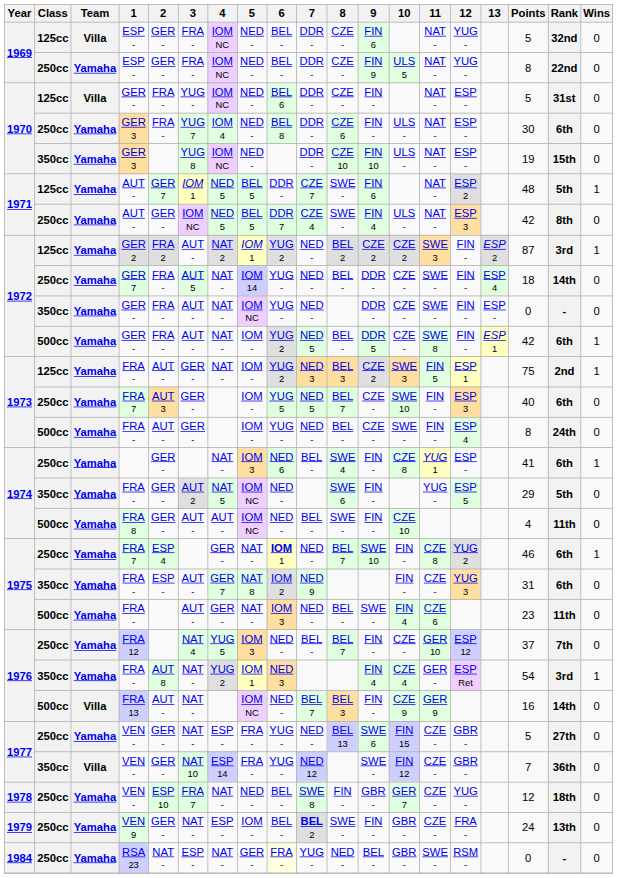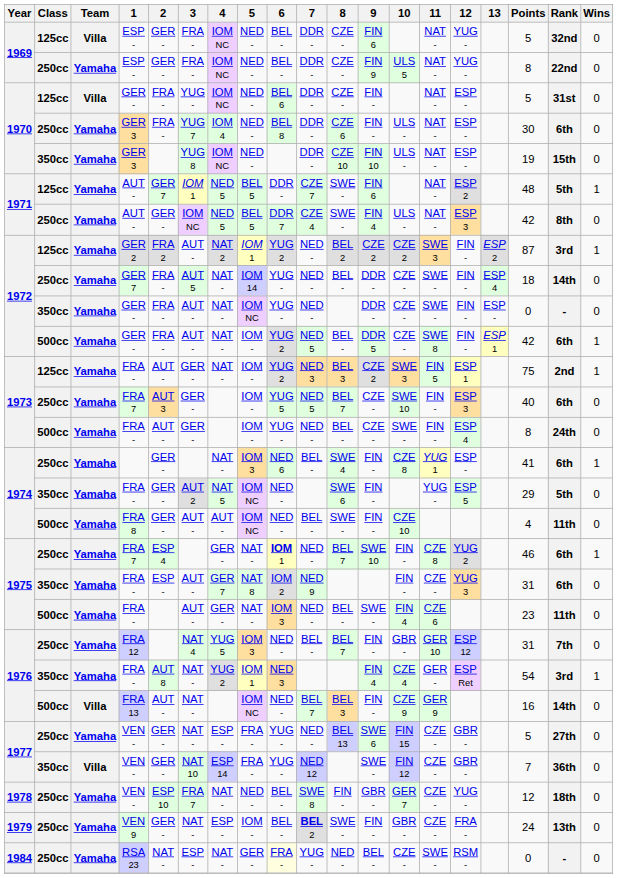 <table class="wikitable" style="text-align:center; font-size:95%">
 <tr>
 <th>Year</th>
 <th>Class</th>
 <th>Team</th>
 <th>1</th>
 <th>2</th>
 <th>3</th>
 <th>4</th>
 <th>5</th>
 <th>6</th>
 <th>7</th>
 <th>8</th>
 <th>9</th>
 <th>10</th>
 <th>11</th>
 <th>12</th>
 <th>13</th>
 <th>Points</th>
 <th>Rank</th>
 <th>Wins</th>
 </tr>
 <tr>
 <th rowspan=2><a href='#'>1969</a></th>
 <th>125cc</th>
 <th>Villa</th>
 <td><a href='#'>ESP</a><br><small>-</small></td>
 <td><a href='#'>GER</a><br><small>-</small></td>
 <td><a href='#'>FRA</a><br><small>-</small></td>
 <td style="background:#EFCFFF;"><a href='#'>IOM</a><br><small>NC</small></td>
 <td><a href='#'>NED</a><br><small>-</small></td>
 <td><a href='#'>BEL</a><br><small>-</small></td>
 <td><a href='#'>DDR</a><br><small>-</small></td>
 <td><a href='#'>CZE</a><br><small>-</small></td>
 <td style="background:#DFFFDF;"><a href='#'>FIN</a><br><small>6</small></td>
 <td></td>
 <td><a href='#'>NAT</a><br><small>-</small></td>
 <td><a href='#'>YUG</a><br><small>-</small></td>
 <td></td>
 <td>5</td>
 <th>32nd</th>
 <td>0</td>
 </tr>
 <tr>
 <th>250cc</th>
 <th><a href='#'>Yamaha</a></th>
 <td><a href='#'>ESP</a><br><small>-</small></td>
 <td><a href='#'>GER</a><br><small>-</small></td>
 <td><a href='#'>FRA</a><br><small>-</small></td>
 <td style="background:#EFCFFF;"><a href='#'>IOM</a><br><small>NC</small></td>
 <td><a href='#'>NED</a><br><small>-</small></td>
 <td><a href='#'>BEL</a><br><small>-</small></td>
 <td><a href='#'>DDR</a><br><small>-</small></td>
 <td><a href='#'>CZE</a><br><small>-</small></td>
 <td style="background:#DFFFDF;"><a href='#'>FIN</a><br><small>9</small></td>
 <td style="background:#DFFFDF;"><a href='#'>ULS</a><br><small>5</small></td>
 <td><a href='#'>NAT</a><br><small>-</small></td>
 <td><a href='#'>YUG</a><br><small>-</small></td>
 <td></td>
 <td>8</td>
 <th>22nd</th>
 <td>0</td>
 </tr>
 <tr>
 <th rowspan=3><a href='#'>1970</a></th>
 <th>125cc</th>
 <th>Villa</th>
 <td><a href='#'>GER</a><br><small>-</small></td>
 <td><a href='#'>FRA</a><br><small>-</small></td>
 <td><a href='#'>YUG</a><br><small>-</small></td>
 <td style="background:#EFCFFF;"><a href='#'>IOM</a><br><small>NC</small></td>
 <td><a href='#'>NED</a><br><small>-</small></td>
 <td style="background:#DFFFDF;"><a href='#'>BEL</a><br><small>6</small></td>
 <td><a href='#'>DDR</a><br><small>-</small></td>
 <td><a href='#'>CZE</a><br><small>-</small></td>
 <td><a href='#'>FIN</a><br><small>-</small></td>
 <td></td>
 <td><a href='#'>NAT</a><br><small>-</small></td>
 <td><a href='#'>ESP</a><br><small>-</small></td>
 <td></td>
 <td>5</td>
 <th>31st</th>
 <td>0</td>
 </tr>
 <tr>
 <th>250cc</th>
 <th><a href='#'>Yamaha</a></th>
 <td style="background:#FFDF9F;"><a href='#'>GER</a><br><small>3</small></td>
 <td><a href='#'>FRA</a><br><small>-</small></td>
 <td style="background:#DFFFDF;"><a href='#'>YUG</a><br><small>7</small></td>
 <td style="background:#DFFFDF;"><a href='#'>IOM</a><br><small>4</small></td>
 <td><a href='#'>NED</a><br><small>-</small></td>
 <td style="background:#DFFFDF;"><a href='#'>BEL</a><br><small>8</small></td>
 <td><a href='#'>DDR</a><br><small>-</small></td>
 <td style="background:#DFFFDF;"><a href='#'>CZE</a><br><small>6</small></td>
 <td><a href='#'>FIN</a><br><small>-</small></td>
 <td><a href='#'>ULS</a><br><small>-</small></td>
 <td><a href='#'>NAT</a><br><small>-</small></td>
 <td><a href='#'>ESP</a><br><small>-</small></td>
 <td></td>
 <td>30</td>
 <th>6th</th>
 <td>0</td>
 </tr>
 <tr>
 <th>350cc</th>
 <th><a href='#'>Yamaha</a></th>
 <td style="background:#FFDF9F;"><a href='#'>GER</a><br><small>3</small></td>
 <td></td>
 <td style="background:#DFFFDF;"><a href='#'>YUG</a><br><small>8</small></td>
 <td style="background:#EFCFFF;"><a href='#'>IOM</a><br><small>NC</small></td>
 <td><a href='#'>NED</a><br><small>-</small></td>
 <td></td>
 <td><a href='#'>DDR</a><br><small>-</small></td>
 <td style="background:#DFFFDF;"><a href='#'>CZE</a><br><small>10</small></td>
 <td style="background:#DFFFDF;"><a href='#'>FIN</a><br><small>10</small></td>
 <td><a href='#'>ULS</a><br><small>-</small></td>
 <td><a href='#'>NAT</a><br><small>-</small></td>
 <td><a href='#'>ESP</a><br><small>-</small></td>
 <td></td>
 <td>19</td>
 <th>15th</th>
 <td>0</td>
 </tr>
 <tr>
 <th rowspan=2><a href='#'>1971</a></th>
 <th>125cc</th>
 <th><a href='#'>Yamaha</a></th>
 <td><a href='#'>AUT</a><br><small>-</small></td>
 <td style="background:#DFFFDF;"><a href='#'>GER</a><br><small>7</small></td>
 <td style="background:#FFFFBF;"><em><a href='#'>IOM</a></em><br><small>1</small></td>
 <td style="background:#DFFFDF;"><a href='#'>NED</a><br><small>5</small></td>
 <td style="background:#DFFFDF;"><a href='#'>BEL</a><br><small>5</small></td>
 <td><a href='#'>DDR</a><br><small>-</small></td>
 <td style="background:#DFFFDF;"><a href='#'>CZE</a><br><small>7</small></td>
 <td><a href='#'>SWE</a><br><small>-</small></td>
 <td style="background:#DFFFDF;"><a href='#'>FIN</a><br><small>6</small></td>
 <td></td>
 <td><a href='#'>NAT</a><br><small>-</small></td>
 <td style="background:#DFDFDF;"><a href='#'>ESP</a><br><small>2</small></td>
 <td></td>
 <td>48</td>
 <th>5th</th>
 <td>1</td>
 </tr>
 <tr>
 <th>250cc</th>
 <th><a href='#'>Yamaha</a></th>
 <td><a href='#'>AUT</a><br><small>-</small></td>
 <td><a href='#'>GER</a><br><small>-</small></td>
 <td style="background:#EFCFFF;"><a href='#'>IOM</a><br><small>NC</small></td>
 <td style="background:#DFFFDF;"><a href='#'>NED</a><br><small>5</small></td>
 <td style="background:#DFFFDF;"><a href='#'>BEL</a><br><small>5</small></td>
 <td style="background:#DFFFDF;"><a href='#'>DDR</a><br><small>7</small></td>
 <td style="background:#DFFFDF;"><a href='#'>CZE</a><br><small>4</small></td>
 <td><a href='#'>SWE</a><br><small>-</small></td>
 <td style="background:#DFFFDF;"><a href='#'>FIN</a><br><small>4</small></td>
 <td><a href='#'>ULS</a><br><small>-</small></td>
 <td><a href='#'>NAT</a><br><small>-</small></td>
 <td style="background:#FFDF9F;"><a href='#'>ESP</a><br><small>3</small></td>
 <td></td>
 <td>42</td>
 <th>8th</th>
 <td>0</td>
 </tr>
 <tr>
 <th rowspan=4><a href='#'>1972</a></th>
 <th>125cc</th>
 <th><a href='#'>Yamaha</a></th>
 <td style="background:#DFDFDF;"><a href='#'>GER</a><br><small>2</small></td>
 <td style="background:#DFDFDF;"><a href='#'>FRA</a><br><small>2</small></td>
 <td><a href='#'>AUT</a><br><small>-</small></td>
 <td style="background:#DFDFDF;"><a href='#'>NAT</a><br><small>2</small></td>
 <td style="background:#FFFFBF;"><em><a href='#'>IOM</a></em><br><small>1</small></td>
 <td style="background:#DFDFDF;"><a href='#'>YUG</a><br><small>2</small></td>
 <td><a href='#'>NED</a><br><small>-</small></td>
 <td style="background:#DFDFDF;"><a href='#'>BEL</a><br><small>2</small></td>
 <td style="background:#DFDFDF;"><a href='#'>CZE</a><br><small>2</small></td>
 <td style="background:#DFDFDF;"><a href='#'>CZE</a><br><small>2</small></td>
 <td style="background:#FFDF9F;"><a href='#'>SWE</a><br><small>3</small></td>
 <td><a href='#'>FIN</a><br><small>-</small></td>
 <td style="background:#DFDFDF;"><em><a href='#'>ESP</a></em><br><small>2</small></td>
 <td>87</td>
 <th>3rd</th>
 <td>1</td>
 </tr>
 <tr>
 <th>250cc</th>
 <th><a href='#'>Yamaha</a></th>
 <td style="background:#DFFFDF;"><a href='#'>GER</a><br><small>7</small></td>
 <td><a href='#'>FRA</a><br><small>-</small></td>
 <td style="background:#DFFFDF;"><a href='#'>AUT</a><br><small>5</small></td>
 <td><a href='#'>NAT</a><br><small>-</small></td>
 <td style="background:#CFCFFF;"><a href='#'>IOM</a><br><small>14</small></td>
 <td><a href='#'>YUG</a><br><small>-</small></td>
 <td><a href='#'>NED</a><br><small>-</small></td>
 <td><a href='#'>BEL</a><br><small>-</small></td>
 <td><a href='#'>DDR</a><br><small>-</small></td>
 <td><a href='#'>CZE</a><br><small>-</small></td>
 <td><a href='#'>SWE</a><br><small>-</small></td>
 <td><a href='#'>FIN</a><br><small>-</small></td>
 <td style="background:#DFFFDF;"><a href='#'>ESP</a><br><small>4</small></td>
 <td>18</td>
 <th>14th</th>
 <td>0</td>
 </tr>
 <tr>
 <th>350cc</th>
 <th><a href='#'>Yamaha</a></th>
 <td><a href='#'>GER</a><br><small>-</small></td>
 <td><a href='#'>FRA</a><br><small>-</small></td>
 <td><a href='#'>AUT</a><br><small>-</small></td>
 <td><a href='#'>NAT</a><br><small>-</small></td>
 <td style="background:#EFCFFF;"><a href='#'>IOM</a><br><small>NC</small></td>
 <td><a href='#'>YUG</a><br><small>-</small></td>
 <td><a href='#'>NED</a><br><small>-</small></td>
 <td></td>
 <td><a href='#'>DDR</a><br><small>-</small></td>
 <td><a href='#'>CZE</a><br><small>-</small></td>
 <td><a href='#'>SWE</a><br><small>-</small></td>
 <td><a href='#'>FIN</a><br><small>-</small></td>
 <td><a href='#'>ESP</a><br><small>-</small></td>
 <td>0</td>
 <th>-</th>
 <td>0</td>
 </tr>
 <tr>
 <th>500cc</th>
 <th><a href='#'>Yamaha</a></th>
 <td><a href='#'>GER</a><br><small>-</small></td>
 <td><a href='#'>FRA</a><br><small>-</small></td>
 <td><a href='#'>AUT</a><br><small>-</small></td>
 <td><a href='#'>NAT</a><br><small>-</small></td>
 <td><a href='#'>IOM</a><br><small>-</small></td>
 <td style="background:#DFDFDF;"><a href='#'>YUG</a><br><small>2</small></td>
 <td style="background:#DFFFDF;"><a href='#'>NED</a><br><small>5</small></td>
 <td><a href='#'>BEL</a><br><small>-</small></td>
 <td style="background:#DFFFDF;"><a href='#'>DDR</a><br><small>5</small></td>
 <td><a href='#'>CZE</a><br><small>-</small></td>
 <td style="background:#DFFFDF;"><a href='#'>SWE</a><br><small>8</small></td>
 <td><a href='#'>FIN</a><br><small>-</small></td>
 <td style="background:#FFFFBF;"><em><a href='#'>ESP</a></em><br><small>1</small></td>
 <td>42</td>
 <th>6th</th>
 <td>1</td>
 </tr>
 <tr>
 <th rowspan=3><a href='#'>1973</a></th>
 <th>125cc</th>
 <th><a href='#'>Yamaha</a></th>
 <td><a href='#'>FRA</a><br><small>-</small></td>
 <td><a href='#'>AUT</a><br><small>-</small></td>
 <td><a href='#'>GER</a><br><small>-</small></td>
 <td><a href='#'>NAT</a><br><small>-</small></td>
 <td><a href='#'>IOM</a><br><small>-</small></td>
 <td style="background:#DFDFDF;"><a href='#'>YUG</a><br><small>2</small></td>
 <td style="background:#FFDF9F;"><a href='#'>NED</a><br><small>3</small></td>
 <td style="background:#FFDF9F;"><a href='#'>BEL</a><br><small>3</small></td>
 <td style="background:#DFDFDF;"><a href='#'>CZE</a><br><small>2</small></td>
 <td style="background:#FFDF9F;"><a href='#'>SWE</a><br><small>3</small></td>
 <td style="background:#DFFFDF;"><a href='#'>FIN</a><br><small>5</small></td>
 <td style="background:#FFFFBF;"><a href='#'>ESP</a><br><small>1</small></td>
 <td></td>
 <td>75</td>
 <th>2nd</th>
 <td>1</td>
 </tr>
 <tr>
 <th>250cc</th>
 <th><a href='#'>Yamaha</a></th>
 <td style="background:#DFFFDF;"><a href='#'>FRA</a><br><small>7</small></td>
 <td style="background:#FFDF9F;"><a href='#'>AUT</a><br><small>3</small></td>
 <td><a href='#'>GER</a><br><small>-</small></td>
 <td></td>
 <td><a href='#'>IOM</a><br><small>-</small></td>
 <td style="background:#DFFFDF;"><a href='#'>YUG</a><br><small>5</small></td>
 <td style="background:#DFFFDF;"><a href='#'>NED</a><br><small>5</small></td>
 <td style="background:#DFFFDF;"><a href='#'>BEL</a><br><small>7</small></td>
 <td><a href='#'>CZE</a><br><small>-</small></td>
 <td style="background:#DFFFDF;"><a href='#'>SWE</a><br><small>10</small></td>
 <td><a href='#'>FIN</a><br><small>-</small></td>
 <td style="background:#FFDF9F;"><a href='#'>ESP</a><br><small>3</small></td>
 <td></td>
 <td>40</td>
 <th>6th</th>
 <td>0</td>
 </tr>
 <tr>
 <th>500cc</th>
 <th><a href='#'>Yamaha</a></th>
 <td><a href='#'>FRA</a><br><small>-</small></td>
 <td><a href='#'>AUT</a><br><small>-</small></td>
 <td><a href='#'>GER</a><br><small>-</small></td>
 <td></td>
 <td><a href='#'>IOM</a><br><small>-</small></td>
 <td><a href='#'>YUG</a><br><small>-</small></td>
 <td><a href='#'>NED</a><br><small>-</small></td>
 <td><a href='#'>BEL</a><br><small>-</small></td>
 <td><a href='#'>CZE</a><br><small>-</small></td>
 <td><a href='#'>SWE</a><br><small>-</small></td>
 <td><a href='#'>FIN</a><br><small>-</small></td>
 <td style="background:#DFFFDF;"><a href='#'>ESP</a><br><small>4</small></td>
 <td></td>
 <td>8</td>
 <th>24th</th>
 <td>0</td>
 </tr>
 <tr>
 <th rowspan=3><a href='#'>1974</a></th>
 <th>250cc</th>
 <th><a href='#'>Yamaha</a></th>
 <td></td>
 <td><a href='#'>GER</a><br><small>-</small></td>
 <td></td>
 <td><a href='#'>NAT</a><br><small>-</small></td>
 <td style="background:#FFDF9F;"><a href='#'>IOM</a><br><small>3</small></td>
 <td style="background:#DFFFDF;"><a href='#'>NED</a><br><small>6</small></td>
 <td><a href='#'>BEL</a><br><small>-</small></td>
 <td style="background:#DFFFDF;"><a href='#'>SWE</a><br><small>4</small></td>
 <td><a href='#'>FIN</a><br><small>-</small></td>
 <td style="background:#DFFFDF;"><a href='#'>CZE</a><br><small>8</small></td>
 <td style="background:#FFFFBF;"><em><a href='#'>YUG</a></em><br><small>1</small></td>
 <td><a href='#'>ESP</a><br><small>-</small></td>
 <td></td>
 <td>41</td>
 <th>6th</th>
 <td>1</td>
 </tr>
 <tr>
 <th>350cc</th>
 <th><a href='#'>Yamaha</a></th>
 <td><a href='#'>FRA</a><br><small>-</small></td>
 <td><a href='#'>GER</a><br><small>-</small></td>
 <td style="background:#DFDFDF;"><a href='#'>AUT</a><br><small>2</small></td>
 <td style="background:#DFFFDF;"><a href='#'>NAT</a><br><small>5</small></td>
 <td style="background:#EFCFFF;"><a href='#'>IOM</a><br><small>NC</small></td>
 <td><a href='#'>NED</a><br><small>-</small></td>
 <td></td>
 <td style="background:#DFFFDF;"><a href='#'>SWE</a><br><small>6</small></td>
 <td><a href='#'>FIN</a><br><small>-</small></td>
 <td></td>
 <td><a href='#'>YUG</a><br><small>-</small></td>
 <td style="background:#DFFFDF;"><a href='#'>ESP</a><br><small>5</small></td>
 <td></td>
 <td>29</td>
 <th>5th</th>
 <td>0</td>
 </tr>
 <tr>
 <th>500cc</th>
 <th><a href='#'>Yamaha</a></th>
 <td style="background:#DFFFDF;"><a href='#'>FRA</a><br><small>8</small></td>
 <td><a href='#'>GER</a><br><small>-</small></td>
 <td><a href='#'>AUT</a><br><small>-</small></td>
 <td><a href='#'>AUT</a><br><small>-</small></td>
 <td style="background:#EFCFFF;"><a href='#'>IOM</a><br><small>NC</small></td>
 <td><a href='#'>NED</a><br><small>-</small></td>
 <td><a href='#'>BEL</a><br><small>-</small></td>
 <td><a href='#'>SWE</a><br><small>-</small></td>
 <td><a href='#'>FIN</a><br><small>-</small></td>
 <td style="background:#DFFFDF;"><a href='#'>CZE</a><br><small>10</small></td>
 <td></td>
 <td></td>
 <td></td>
 <td>4</td>
 <th>11th</th>
 <td>0</td>
 </tr>
 <tr>
 <th rowspan=3><a href='#'>1975</a></th>
 <th>250cc</th>
 <th><a href='#'>Yamaha</a></th>
 <td style="background:#DFFFDF;"><a href='#'>FRA</a><br><small>7</small></td>
 <td style="background:#DFFFDF;"><a href='#'>ESP</a><br><small>4</small></td>
 <td></td>
 <td><a href='#'>GER</a><br><small>-</small></td>
 <td><a href='#'>NAT</a><br><small>-</small></td>
 <td style="background:#FFFFBF;"><strong><a href='#'>IOM</a></strong><br><small>1</small></td>
 <td><a href='#'>NED</a><br><small>-</small></td>
 <td style="background:#DFFFDF;"><a href='#'>BEL</a><br><small>7</small></td>
 <td style="background:#DFFFDF;"><a href='#'>SWE</a><br><small>10</small></td>
 <td><a href='#'>FIN</a><br><small>-</small></td>
 <td style="background:#DFFFDF;"><a href='#'>CZE</a><br><small>8</small></td>
 <td style="background:#DFDFDF;"><a href='#'>YUG</a><br><small>2</small></td>
 <td></td>
 <td>46</td>
 <th>6th</th>
 <td>1</td>
 </tr>
 <tr>
 <th>350cc</th>
 <th><a href='#'>Yamaha</a></th>
 <td><a href='#'>FRA</a><br><small>-</small></td>
 <td><a href='#'>ESP</a><br><small>-</small></td>
 <td><a href='#'>AUT</a><br><small>-</small></td>
 <td style="background:#DFFFDF;"><a href='#'>GER</a><br><small>7</small></td>
 <td style="background:#DFFFDF;"><a href='#'>NAT</a><br><small>8</small></td>
 <td style="background:#DFDFDF;"><a href='#'>IOM</a><br><small>2</small></td>
 <td style="background:#DFFFDF;"><a href='#'>NED</a><br><small>9</small></td>
 <td></td>
 <td></td>
 <td><a href='#'>FIN</a><br><small>-</small></td>
 <td><a href='#'>CZE</a><br><small>-</small></td>
 <td style="background:#FFDF9F;"><a href='#'>YUG</a><br><small>3</small></td>
 <td></td>
 <td>31</td>
 <th>6th</th>
 <td>0</td>
 </tr>
 <tr>
 <th>500cc</th>
 <th><a href='#'>Yamaha</a></th>
 <td><a href='#'>FRA</a><br><small>-</small></td>
 <td></td>
 <td><a href='#'>AUT</a><br><small>-</small></td>
 <td><a href='#'>GER</a><br><small>-</small></td>
 <td><a href='#'>NAT</a><br><small>-</small></td>
 <td style="background:#FFDF9F;"><a href='#'>IOM</a><br><small>3</small></td>
 <td><a href='#'>NED</a><br><small>-</small></td>
 <td><a href='#'>BEL</a><br><small>-</small></td>
 <td><a href='#'>SWE</a><br><small>-</small></td>
 <td style="background:#DFFFDF;"><a href='#'>FIN</a><br><small>4</small></td>
 <td style="background:#DFFFDF;"><a href='#'>CZE</a><br><small>6</small></td>
 <td></td>
 <td></td>
 <td>23</td>
 <th>11th</th>
 <td>0</td>
 </tr>
 <tr>
 <th rowspan=3><a href='#'>1976</a></th>
 <th>250cc</th>
 <th><a href='#'>Yamaha</a></th>
 <td style="background:#CFCFFF;"><a href='#'>FRA</a><br><small>12</small></td>
 <td></td>
 <td style="background:#DFFFDF;"><a href='#'>NAT</a><br><small>4</small></td>
 <td style="background:#DFFFDF;"><a href='#'>YUG</a><br><small>5</small></td>
 <td style="background:#FFDF9F;"><a href='#'>IOM</a><br><small>3</small></td>
 <td><a href='#'>NED</a><br><small>-</small></td>
 <td><a href='#'>BEL</a><br><small>-</small></td>
 <td style="background:#DFFFDF;"><a href='#'>BEL</a><br><small>7</small></td>
 <td><a href='#'>FIN</a><br><small>-</small></td>
-<td><a href='#'>CZE</a><br><small>-</small></td>
+<td><a href='#'>GBR</a><br><small>-</small></td>
 <td style="background:#DFFFDF;"><a href='#'>GER</a><br><small>10</small></td>
 <td style="background:#CFCFFF;"><a href='#'>ESP</a><br><small>12</small></td>
 <td></td>
-<td>37</td>
+<td>31</td>
 <th>7th</th>
 <td>0</td>
 </tr>
 <tr>
 <th>350cc</th>
 <th><a href='#'>Yamaha</a></th>
 <td><a href='#'>FRA</a><br><small>-</small></td>
 <td style="background:#DFFFDF;"><a href='#'>AUT</a><br><small>8</small></td>
 <td><a href='#'>NAT</a><br><small>-</small></td>
 <td style="background:#DFDFDF;"><a href='#'>YUG</a><br><small>2</small></td>
 <td style="background:#FFFFBF;"><a href='#'>IOM</a><br><small>1</small></td>
 <td style="background:#FFDF9F;"><a href='#'>NED</a><br><small>3</small></td>
 <td></td>
 <td></td>
 <td style="background:#DFFFDF;"><a href='#'>FIN</a><br><small>4</small></td>
 <td style="background:#DFFFDF;"><a href='#'>CZE</a><br><small>4</small></td>
 <td><a href='#'>GER</a><br><small>-</small></td>
 <td style="background:#EFCFFF;"><a href='#'>ESP</a><br><small>Ret</small></td>
 <td></td>
 <td>54</td>
 <th>3rd</th>
 <td>1</td>
 </tr>
 <tr>
 <th>500cc</th>
 <th>Villa</th>
 <td style="background:#CFCFFF;"><a href='#'>FRA</a><br><small>13</small></td>
 <td><a href='#'>AUT</a><br><small>-</small></td>
 <td><a href='#'>NAT</a><br><small>-</small></td>
 <td></td>
 <td style="background:#EFCFFF;"><a href='#'>IOM</a><br><small>NC</small></td>
 <td><a href='#'>NED</a><br><small>-</small></td>
 <td style="background:#DFFFDF;"><a href='#'>BEL</a><br><small>7</small></td>
 <td style="background:#FFDF9F;"><a href='#'>BEL</a><br><small>3</small></td>
 <td><a href='#'>FIN</a><br><small>-</small></td>
 <td style="background:#DFFFDF;"><a href='#'>CZE</a><br><small>9</small></td>
 <td style="background:#DFFFDF;"><a href='#'>GER</a><br><small>9</small></td>
 <td></td>
 <td></td>
 <td>16</td>
 <th>14th</th>
 <td>0</td>
 </tr>
 <tr>
 <th rowspan=2><a href='#'>1977</a></th>
 <th>250cc</th>
 <th><a href='#'>Yamaha</a></th>
 <td><a href='#'>VEN</a><br><small>-</small></td>
 <td><a href='#'>GER</a><br><small>-</small></td>
 <td><a href='#'>NAT</a><br><small>-</small></td>
 <td><a href='#'>ESP</a><br><small>-</small></td>
 <td><a href='#'>FRA</a><br><small>-</small></td>
 <td><a href='#'>YUG</a><br><small>-</small></td>
 <td><a href='#'>NED</a><br><small>-</small></td>
 <td style="background:#cfcfff;"><a href='#'>BEL</a><br><small>13</small></td>
 <td style="background:#DFFFDF;"><a href='#'>SWE</a><br><small>6</small></td>
 <td style="background:#CFCFFF;"><a href='#'>FIN</a><br><small>15</small></td>
 <td><a href='#'>CZE</a><br><small>-</small></td>
 <td><a href='#'>GBR</a><br><small>-</small></td>
 <td></td>
 <td>5</td>
 <th>27th</th>
 <td>0</td>
 </tr>
 <tr>
 <th>350cc</th>
 <th>Villa</th>
 <td><a href='#'>VEN</a><br><small>-</small></td>
 <td><a href='#'>GER</a><br><small>-</small></td>
 <td style="background:#DFFFDF;"><a href='#'>NAT</a><br><small>10</small></td>
 <td style="background:#CFCFFF;"><a href='#'>ESP</a><br><small>14</small></td>
 <td><a href='#'>FRA</a><br><small>-</small></td>
 <td><a href='#'>YUG</a><br><small>-</small></td>
 <td style="background:#CFCFFF;"><a href='#'>NED</a><br><small>12</small></td>
 <td></td>
 <td><a href='#'>SWE</a><br><small>-</small></td>
 <td style="background:#CFCFFF;"><a href='#'>FIN</a><br><small>12</small></td>
 <td><a href='#'>CZE</a><br><small>-</small></td>
 <td><a href='#'>GBR</a><br><small>-</small></td>
 <td></td>
 <td>7</td>
 <th>36th</th>
 <td>0</td>
 </tr>
 <tr>
 <th><a href='#'>1978</a></th>
 <th>250cc</th>
 <th><a href='#'>Yamaha</a></th>
 <td><a href='#'>VEN</a><br><small>-</small></td>
 <td style="background:#DFFFDF;"><a href='#'>ESP</a><br><small>10</small></td>
 <td style="background:#DFFFDF;"><a href='#'>FRA</a><br><small>7</small></td>
 <td><a href='#'>NAT</a><br><small>-</small></td>
 <td><a href='#'>NED</a><br><small>-</small></td>
 <td><a href='#'>BEL</a><br><small>-</small></td>
 <td style="background:#DFFFDF;"><a href='#'>SWE</a><br><small>8</small></td>
 <td><a href='#'>FIN</a><br><small>-</small></td>
 <td><a href='#'>GBR</a><br><small>-</small></td>
 <td style="background:#DFFFDF;"><a href='#'>GER</a><br><small>7</small></td>
 <td><a href='#'>CZE</a><br><small>-</small></td>
 <td><a href='#'>YUG</a><br><small>-</small></td>
 <td></td>
 <td>12</td>
 <th>18th</th>
 <td>0</td>
 </tr>
 <tr>
 <th><a href='#'>1979</a></th>
 <th>250cc</th>
 <th><a href='#'>Yamaha</a></th>
 <td style="background:#DFFFDF;"><a href='#'>VEN</a><br><small>9</small></td>
 <td><a href='#'>GER</a><br><small>-</small></td>
 <td><a href='#'>NAT</a><br><small>-</small></td>
 <td><a href='#'>ESP</a><br><small>-</small></td>
 <td><a href='#'>IOM</a><br><small>-</small></td>
 <td><a href='#'>BEL</a><br><small>-</small></td>
 <td style="background:#DFDFDF;"><strong><a href='#'>BEL</a></strong><br><small>2</small></td>
 <td><a href='#'>SWE</a><br><small>-</small></td>
 <td><a href='#'>FIN</a><br><small>-</small></td>
 <td><a href='#'>GBR</a><br><small>-</small></td>
 <td><a href='#'>CZE</a><br><small>-</small></td>
 <td><a href='#'>FRA</a><br><small>-</small></td>
 <td></td>
 <td>24</td>
 <th>13th</th>
 <td>0</td>
 </tr>
 <tr>
 <th><a href='#'>1984</a></th>
 <th>250cc</th>
 <th><a href='#'>Yamaha</a></th>
 <td style="background:#CFCFFF;"><a href='#'>RSA</a><br><small>23</small></td>
 <td><a href='#'>NAT</a><br><small>-</small></td>
 <td><a href='#'>ESP</a><br><small>-</small></td>
 <td><a href='#'>NAT</a><br><small>-</small></td>
 <td><a href='#'>GER</a><br><small>-</small></td>
 <td style="background: lightyellow;"><a href='#'>FRA</a><br><small>-</small></td>
 <td><a href='#'>YUG</a><br><small>-</small></td>
 <td><a href='#'>NED</a><br><small>-</small></td>
 <td><a href='#'>BEL</a><br><small>-</small></td>
-<td><a href='#'>GBR</a><br><small>-</small></td>
+<td><a href='#'>CZE</a><br><small>-</small></td>
 <td><a href='#'>SWE</a><br><small>-</small></td>
 <td><a href='#'>RSM</a><br><small>-</small></td>
 <td></td>
 <td>0</td>
 <th>-</th>
 <td>0</td>
 </tr>
 <tr>
 </tr>
 </table>
